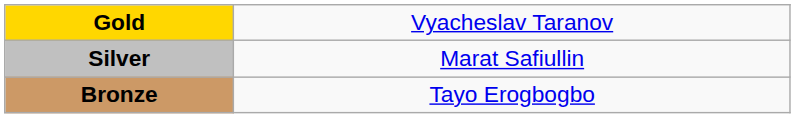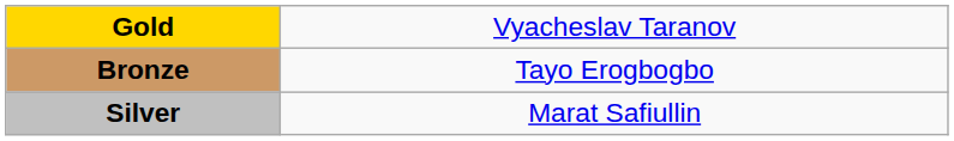 <table class="wikitable" style="text-align:center; " width="35%">
 <tr>
 <td bgcolor="gold"><strong>Gold</strong></td>
 <td><a href='#'>Vyacheslav Taranov</a><br>  <small><em></em></small></td>
 </tr>
 <tr>
+<td bgcolor="CC9966"><strong>Bronze</strong></td>
+<td><a href='#'>Tayo Erogbogbo</a><br>  <small><em></em></small></td>
+</tr>
+<tr>
 <td bgcolor="silver"><strong>Silver</strong></td>
 <td><a href='#'>Marat Safiullin</a><br>  <small><em></em></small></td>
 </tr>
-<tr>
-<td bgcolor="CC9966"><strong>Bronze</strong></td>
-<td><a href='#'>Tayo Erogbogbo</a><br>  <small><em></em></small></td>
-</tr>
 </table>
